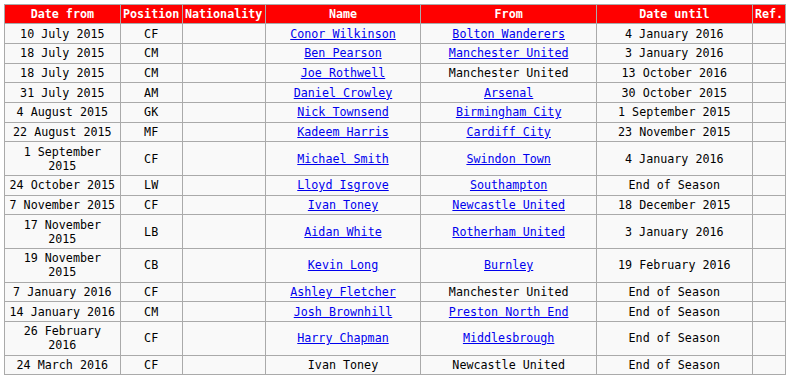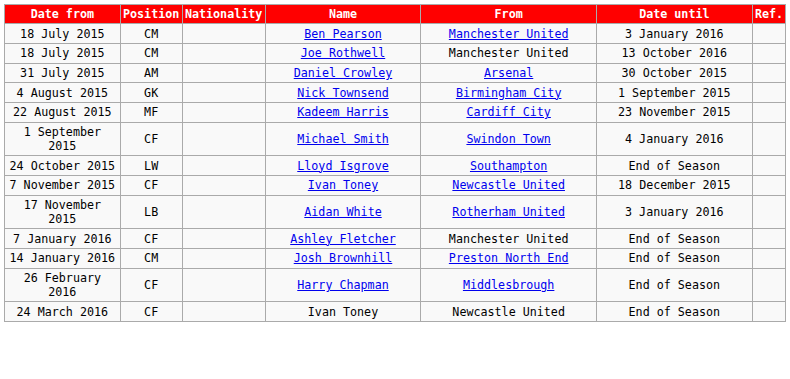 <table class="wikitable"  style="text-align:center; font-size:90%; ">
 <tr>
 <th style="background:#FF0000; color:white; width:110px;">Date from</th>
 <th style="background:#FF0000; color:white; width:50px;">Position</th>
 <th style="background:#FF0000; color:white; width:50px;">Nationality</th>
 <th style="background:#FF0000; color:white; width:150px;">Name</th>
 <th style="background:#FF0000; color:white; width:170px;">From</th>
 <th style="background:#FF0000; color:white; width:150px;">Date until</th>
 <th style="background:#FF0000; color:white; width:25px;">Ref.</th>
-</tr>
-<tr>
-<td>10 July 2015</td>
-<td>CF</td>
-<td></td>
-<td><a href='#'>Conor Wilkinson</a></td>
-<td><a href='#'>Bolton Wanderers</a></td>
-<td>4 January 2016</td>
-<td></td>
 </tr>
 <tr>
 <td>18 July 2015</td>
 <td>CM</td>
 <td></td>
 <td><a href='#'>Ben Pearson</a></td>
 <td><a href='#'>Manchester United</a></td>
 <td>3 January 2016</td>
 <td></td>
 </tr>
 <tr>
 <td>18 July 2015</td>
 <td>CM</td>
 <td></td>
 <td><a href='#'>Joe Rothwell</a></td>
 <td>Manchester United</td>
 <td>13 October 2016</td>
 <td></td>
 </tr>
 <tr>
 <td>31 July 2015</td>
 <td>AM</td>
 <td></td>
 <td><a href='#'>Daniel Crowley</a></td>
 <td><a href='#'>Arsenal</a></td>
 <td>30 October 2015</td>
 <td></td>
 </tr>
 <tr>
 <td>4 August 2015</td>
 <td>GK</td>
 <td></td>
 <td><a href='#'>Nick Townsend</a></td>
 <td><a href='#'>Birmingham City</a></td>
 <td>1 September 2015</td>
 <td></td>
 </tr>
 <tr>
 <td>22 August 2015</td>
 <td>MF</td>
 <td></td>
 <td><a href='#'>Kadeem Harris</a></td>
 <td><a href='#'>Cardiff City</a></td>
 <td>23 November 2015</td>
 <td></td>
 </tr>
 <tr>
 <td>1 September 2015</td>
 <td>CF</td>
 <td></td>
 <td><a href='#'>Michael Smith</a></td>
 <td><a href='#'>Swindon Town</a></td>
 <td>4 January 2016</td>
 <td></td>
 </tr>
 <tr>
 <td>24 October 2015</td>
 <td>LW</td>
 <td></td>
 <td><a href='#'>Lloyd Isgrove</a></td>
 <td><a href='#'>Southampton</a></td>
 <td>End of Season</td>
 <td></td>
 </tr>
 <tr>
 <td>7 November 2015</td>
 <td>CF</td>
 <td></td>
 <td><a href='#'>Ivan Toney</a></td>
 <td><a href='#'>Newcastle United</a></td>
 <td>18 December 2015</td>
 <td></td>
 </tr>
 <tr>
 <td>17 November 2015</td>
 <td>LB</td>
 <td></td>
 <td><a href='#'>Aidan White</a></td>
 <td><a href='#'>Rotherham United</a></td>
 <td>3 January 2016</td>
 <td></td>
 </tr>
 <tr>
-<td>19 November 2015</td>
-<td>CB</td>
-<td></td>
-<td><a href='#'>Kevin Long</a></td>
-<td><a href='#'>Burnley</a></td>
-<td>19 February 2016</td>
-<td></td>
-</tr>
-<tr>
 <td>7 January 2016</td>
 <td>CF</td>
 <td></td>
 <td><a href='#'>Ashley Fletcher</a></td>
 <td>Manchester United</td>
 <td>End of Season</td>
 <td></td>
 </tr>
 <tr>
 <td>14 January 2016</td>
 <td>CM</td>
 <td></td>
 <td><a href='#'>Josh Brownhill</a></td>
 <td><a href='#'>Preston North End</a></td>
 <td>End of Season</td>
 <td></td>
 </tr>
 <tr>
 <td>26 February 2016</td>
 <td>CF</td>
 <td></td>
 <td><a href='#'>Harry Chapman</a></td>
 <td><a href='#'>Middlesbrough</a></td>
 <td>End of Season</td>
 <td></td>
 </tr>
 <tr>
 <td>24 March 2016</td>
 <td>CF</td>
 <td></td>
 <td>Ivan Toney</td>
 <td>Newcastle United</td>
 <td>End of Season</td>
 <td></td>
 </tr>
 </table>
